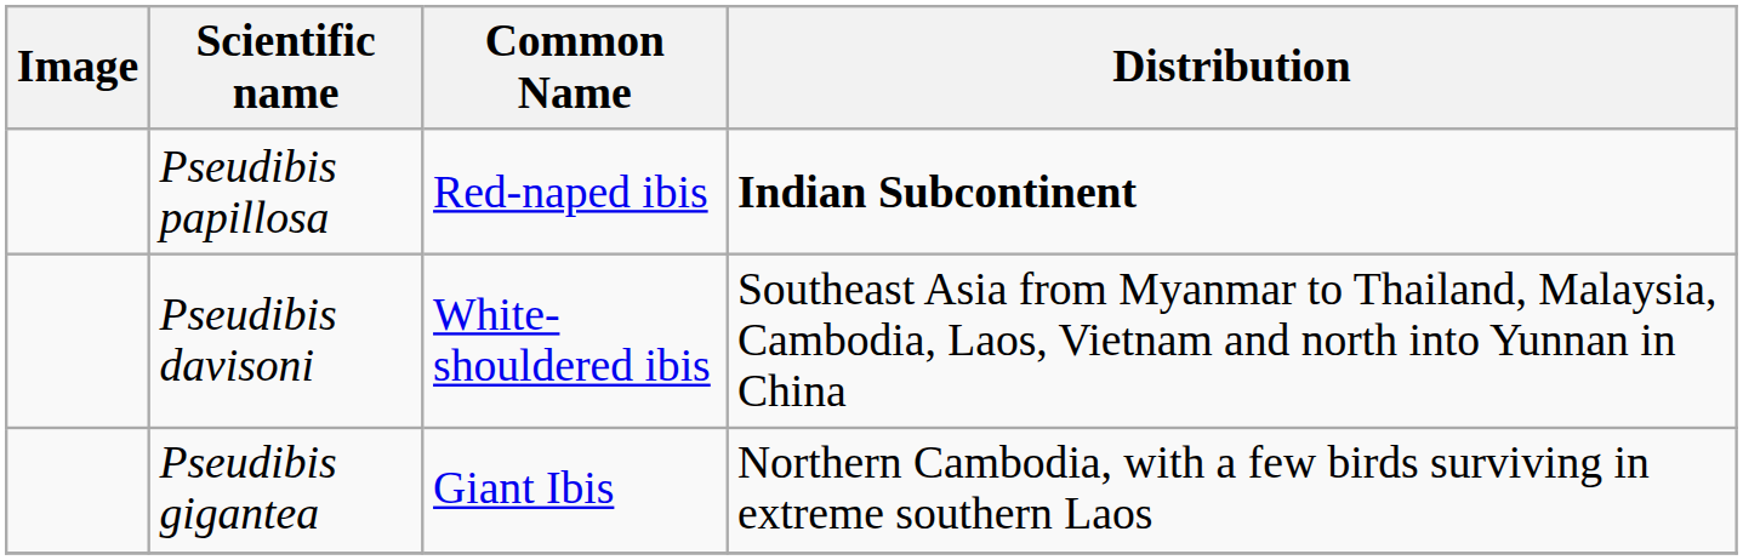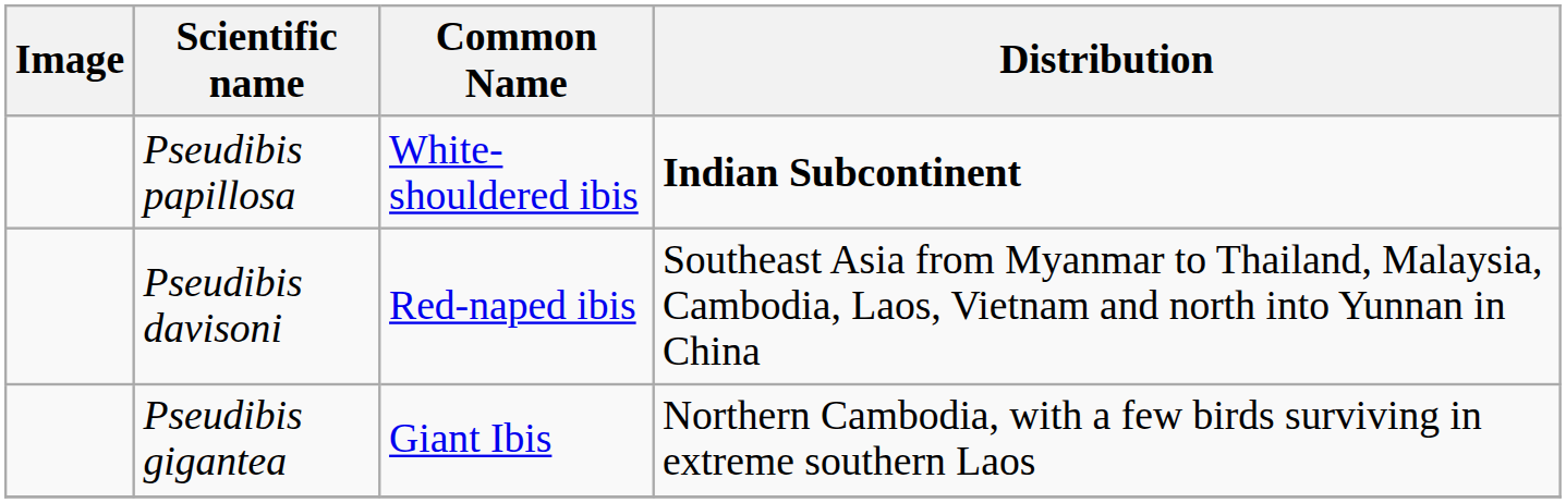 <table class="wikitable">
 <tr>
 <th>Image</th>
 <th>Scientific name</th>
 <th>Common Name</th>
 <th>Distribution</th>
 </tr>
 <tr>
 <td></td>
 <td><em>Pseudibis papillosa</em></td>
-<td><a href='#'>Red-naped ibis</a></td>
+<td><a href='#'>White-shouldered ibis</a></td>
 <td><strong>Indian Subcontinent</strong></td>
 </tr>
 <tr>
 <td></td>
 <td><em>Pseudibis davisoni</em></td>
-<td><a href='#'>White-shouldered ibis</a></td>
+<td><a href='#'>Red-naped ibis</a></td>
 <td>Southeast Asia from Myanmar to Thailand, Malaysia, Cambodia, Laos, Vietnam and north into Yunnan in China</td>
 </tr>
 <tr>
 <td></td>
 <td><em>Pseudibis gigantea</em></td>
 <td><a href='#'>Giant Ibis</a></td>
 <td>Northern Cambodia, with a few birds surviving in extreme southern Laos</td>
 </tr>
 <tr>
 </tr>
 </table>
